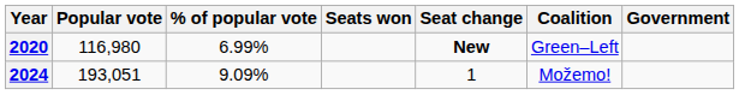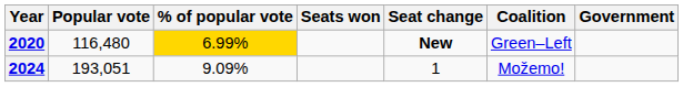 <table class="wikitable" style="text-align:center">
 <tr>
 <th>Year</th>
 <th>Popular vote<br></th>
 <th>% of popular vote</th>
 <th>Seats won<br></th>
 <th>Seat change</th>
 <th>Coalition</th>
 <th>Government</th>
 </tr>
 <tr>
 <th><a href='#'>2020</a></th>
-<td>116,980</td>
-<td>6.99%</td>
+<td>116,480</td>
+<td style="background: gold;">6.99%</td>
 <td></td>
 <td><strong>New</strong></td>
 <td><a href='#'>Green–Left</a></td>
 <td></td>
 </tr>
 <tr>
 <th><a href='#'>2024</a></th>
 <td>193,051</td>
 <td>9.09%</td>
 <td></td>
 <td> 1</td>
 <td><a href='#'>Možemo!</a></td>
 <td></td>
 </tr>
 </table>
